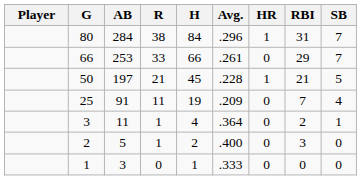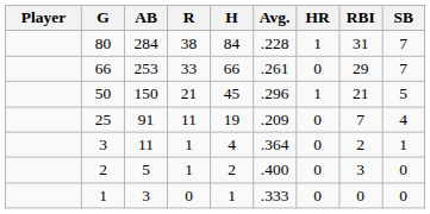 <table class="wikitable sortable">
 <tr>
 <th bgcolor="#DDDDFF" width="16%">Player</th>
 <th bgcolor="#DDDDFF" width="9%">G</th>
 <th bgcolor="#DDDDFF" width="9%">AB</th>
 <th bgcolor="#DDDDFF" width="9%">R</th>
 <th bgcolor="#DDDDFF" width="9%">H</th>
 <th bgcolor="#DDDDFF" width="9%">Avg.</th>
 <th bgcolor="#DDDDFF" width="9%">HR</th>
 <th bgcolor="#DDDDFF" width="9%">RBI</th>
 <th bgcolor="#DDDDFF" width="9%">SB</th>
 </tr>
 <tr align="center">
 <td></td>
 <td>80</td>
 <td>284</td>
 <td>38</td>
 <td>84</td>
-<td>.296</td>
+<td>.228</td>
 <td>1</td>
 <td>31</td>
 <td>7</td>
 </tr>
 <tr align="center">
 <td></td>
 <td>66</td>
 <td>253</td>
 <td>33</td>
 <td>66</td>
 <td>.261</td>
 <td>0</td>
 <td>29</td>
 <td>7</td>
 </tr>
 <tr align="center">
 <td></td>
 <td>50</td>
-<td>197</td>
+<td>150</td>
 <td>21</td>
 <td>45</td>
-<td>.228</td>
+<td>.296</td>
 <td>1</td>
 <td>21</td>
 <td>5</td>
 </tr>
 <tr align="center">
 <td></td>
 <td>25</td>
 <td>91</td>
 <td>11</td>
 <td>19</td>
 <td>.209</td>
 <td>0</td>
 <td>7</td>
 <td>4</td>
 </tr>
 <tr align="center">
 <td></td>
 <td>3</td>
 <td>11</td>
 <td>1</td>
 <td>4</td>
 <td>.364</td>
 <td>0</td>
 <td>2</td>
 <td>1</td>
 </tr>
 <tr align="center">
 <td></td>
 <td>2</td>
 <td>5</td>
 <td>1</td>
 <td>2</td>
 <td>.400</td>
 <td>0</td>
 <td>3</td>
 <td>0</td>
 </tr>
 <tr align="center">
 <td></td>
 <td>1</td>
 <td>3</td>
 <td>0</td>
 <td>1</td>
 <td>.333</td>
 <td>0</td>
 <td>0</td>
 <td>0</td>
 </tr>
 </table>
